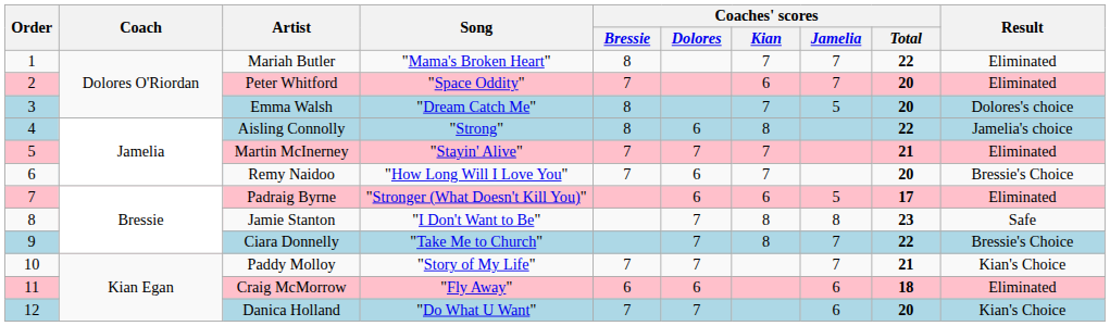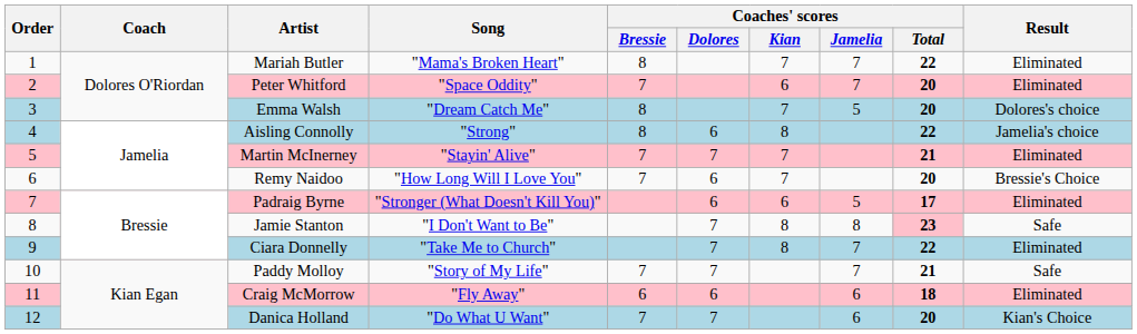 <table class="wikitable" style="text-align:center; line-height:16px; width:90%;">
 <tr>
 <th scope="col" rowspan="2" width="02%">Order</th>
 <th scope="col" rowspan="2" width="12%">Coach</th>
 <th scope="col" rowspan="2" width="10%">Artist</th>
 <th scope="col" rowspan="2" width="17%">Song</th>
 <th scope="col" colspan="5" width="10%">Coaches' scores</th>
 <th scope="col" rowspan="2" width="12%">Result</th>
 </tr>
 <tr>
 <th width="5%"><em><a href='#'>Bressie</a></em></th>
 <th width="5%"><em><a href='#'>Dolores</a></em></th>
 <th width="5%"><em><a href='#'>Kian</a></em></th>
 <th width="5%"><em><a href='#'>Jamelia</a></em></th>
 <th width="5%"><em>Total</em></th>
 </tr>
 <tr>
 <td>1</td>
 <td rowspan="3">Dolores O'Riordan</td>
 <td>Mariah Butler</td>
 <td>"<a href='#'>Mama's Broken Heart</a>"</td>
 <td>8</td>
 <td></td>
 <td>7</td>
 <td>7</td>
 <td><strong>22</strong></td>
 <td>Eliminated</td>
 </tr>
 <tr style="background:pink;">
 <td>2</td>
 <td>Peter Whitford</td>
 <td>"<a href='#'>Space Oddity</a>"</td>
 <td>7</td>
 <td></td>
 <td>6</td>
 <td>7</td>
 <td><strong>20</strong></td>
 <td>Eliminated</td>
 </tr>
 <tr style="background:lightblue;">
 <td>3</td>
 <td>Emma Walsh</td>
 <td>"<a href='#'>Dream Catch Me</a>"</td>
 <td>8</td>
 <td></td>
 <td>7</td>
 <td>5</td>
 <td><strong>20</strong></td>
 <td>Dolores's choice</td>
 </tr>
 <tr style="background:lightblue;">
 <td>4</td>
 <td rowspan="3" style="background:white;">Jamelia</td>
 <td>Aisling Connolly</td>
 <td>"<a href='#'>Strong</a>"</td>
 <td>8</td>
 <td>6</td>
 <td>8</td>
 <td></td>
 <td><strong>22</strong></td>
 <td>Jamelia's choice</td>
 </tr>
 <tr style="background:pink;">
 <td>5</td>
 <td>Martin McInerney</td>
 <td>"<a href='#'>Stayin' Alive</a>"</td>
 <td>7</td>
 <td>7</td>
 <td>7</td>
 <td></td>
 <td><strong>21</strong></td>
 <td>Eliminated</td>
 </tr>
 <tr>
 <td>6</td>
 <td>Remy Naidoo</td>
 <td>"<a href='#'>How Long Will I Love You</a>"</td>
 <td>7</td>
 <td>6</td>
 <td>7</td>
 <td></td>
 <td><strong>20</strong></td>
 <td>Bressie's Choice</td>
 </tr>
 <tr style="background:pink;">
 <td>7</td>
 <td rowspan="3" style="background:white;">Bressie</td>
 <td>Padraig Byrne</td>
 <td>"<a href='#'>Stronger (What Doesn't Kill You)</a>"</td>
 <td></td>
 <td>6</td>
 <td>6</td>
 <td>5</td>
 <td><strong>17</strong></td>
 <td>Eliminated</td>
 </tr>
 <tr>
 <td>8</td>
 <td>Jamie Stanton</td>
 <td>"<a href='#'>I Don't Want to Be</a>"</td>
 <td></td>
 <td>7</td>
 <td>8</td>
 <td>8</td>
-<td><strong>23</strong></td>
+<td style="background: pink;"><strong>23</strong></td>
 <td>Safe</td>
 </tr>
 <tr style="background:lightblue;">
 <td>9</td>
 <td>Ciara Donnelly</td>
 <td>"<a href='#'>Take Me to Church</a>"</td>
 <td></td>
 <td>7</td>
 <td>8</td>
 <td>7</td>
 <td><strong>22</strong></td>
-<td>Bressie's Choice</td>
+<td>Eliminated</td>
 </tr>
 <tr>
 <td>10</td>
 <td rowspan="3">Kian Egan</td>
 <td>Paddy Molloy</td>
 <td>"<a href='#'>Story of My Life</a>"</td>
 <td>7</td>
 <td>7</td>
 <td></td>
 <td>7</td>
 <td><strong>21</strong></td>
-<td>Kian's Choice</td>
+<td>Safe</td>
 </tr>
 <tr style="background:pink;">
 <td>11</td>
 <td>Craig McMorrow</td>
 <td>"<a href='#'>Fly Away</a>"</td>
 <td>6</td>
 <td>6</td>
 <td></td>
 <td>6</td>
 <td><strong>18</strong></td>
 <td>Eliminated</td>
 </tr>
 <tr style="background:lightblue;">
 <td>12</td>
 <td>Danica Holland</td>
 <td>"<a href='#'>Do What U Want</a>"</td>
 <td>7</td>
 <td>7</td>
 <td></td>
 <td>6</td>
 <td><strong>20</strong></td>
 <td>Kian's Choice</td>
 </tr>
 </table>
